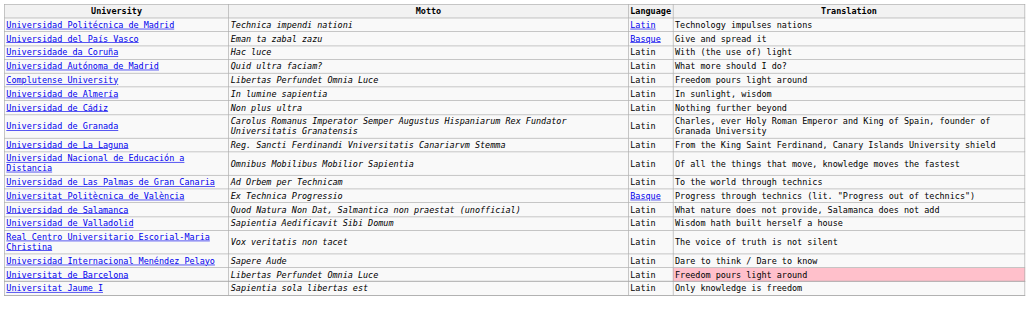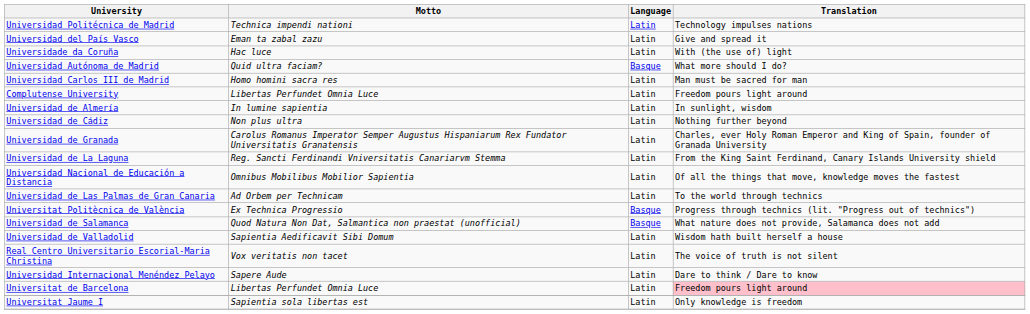 <table class="wikitable sortable plainrowheaders">
 <tr>
 <th>University</th>
 <th>Motto</th>
 <th>Language</th>
 <th>Translation</th>
 </tr>
 <tr>
 <td><a href='#'>Universidad Politécnica de Madrid</a></td>
 <td><em>Technica impendi nationi</em></td>
 <td><a href='#'>Latin</a></td>
 <td>Technology impulses nations</td>
 </tr>
 <tr>
 <td><a href='#'>Universidad del País Vasco</a></td>
 <td><em>Eman ta zabal zazu</em></td>
-<td><a href='#'>Basque</a></td>
+<td>Latin</td>
 <td>Give and spread it</td>
 </tr>
 <tr>
 <td><a href='#'>Universidade da Coruña</a></td>
 <td><em>Hac luce</em></td>
 <td>Latin</td>
 <td>With (the use of) light</td>
 </tr>
 <tr>
 <td><a href='#'>Universidad Autónoma de Madrid</a></td>
 <td><em>Quid ultra faciam?</em></td>
+<td><a href='#'>Basque</a></td>
+<td>What more should I do?</td>
+</tr>
+<tr>
+<td><a href='#'>Universidad Carlos III de Madrid</a></td>
+<td><em>Homo homini sacra res</em></td>
 <td>Latin</td>
-<td>What more should I do?</td>
+<td>Man must be sacred for man</td>
 </tr>
 <tr>
 <td><a href='#'>Complutense University</a></td>
 <td><em>Libertas Perfundet Omnia Luce</em></td>
 <td>Latin</td>
 <td>Freedom pours light around</td>
 </tr>
 <tr>
 <td><a href='#'>Universidad de Almería</a></td>
 <td><em>In lumine sapientia</em></td>
 <td>Latin</td>
 <td>In sunlight, wisdom</td>
 </tr>
 <tr>
 <td><a href='#'>Universidad de Cádiz</a></td>
 <td><em>Non plus ultra</em></td>
 <td>Latin</td>
 <td>Nothing further beyond</td>
 </tr>
 <tr>
 <td><a href='#'>Universidad de Granada</a></td>
 <td><em>Carolus Romanus Imperator Semper Augustus Hispaniarum Rex Fundator Universitatis Granatensis</em></td>
 <td>Latin</td>
 <td>Charles, ever Holy Roman Emperor and King of Spain, founder of Granada University</td>
 </tr>
 <tr>
 <td><a href='#'>Universidad de La Laguna</a></td>
 <td><em>Reg. Sancti Ferdinandi Vniversitatis Canariarvm Stemma</em></td>
 <td>Latin</td>
 <td>From the King Saint Ferdinand, Canary Islands University shield</td>
 </tr>
 <tr>
 <td><a href='#'>Universidad Nacional de Educación a Distancia</a></td>
 <td><em>Omnibus Mobilibus Mobilior Sapientia</em></td>
 <td>Latin</td>
 <td>Of all the things that move, knowledge moves the fastest</td>
 </tr>
 <tr>
 <td><a href='#'>Universidad de Las Palmas de Gran Canaria</a></td>
 <td><em>Ad Orbem per Technicam</em></td>
 <td>Latin</td>
 <td>To the world through technics</td>
 </tr>
 <tr>
 <td><a href='#'>Universitat Politècnica de València</a></td>
 <td><em>Ex Technica Progressio</em></td>
 <td><a href='#'>Basque</a></td>
 <td>Progress through technics (lit. "Progress out of technics")</td>
 </tr>
 <tr>
 <td><a href='#'>Universidad de Salamanca</a></td>
 <td><em>Quod Natura Non Dat, Salmantica non praestat (unofficial)</em></td>
-<td>Latin</td>
+<td><a href='#'>Basque</a></td>
 <td>What nature does not provide, Salamanca does not add</td>
 </tr>
 <tr>
 <td><a href='#'>Universidad de Valladolid</a></td>
 <td><em>Sapientia Aedificavit Sibi Domum</em></td>
 <td>Latin</td>
 <td>Wisdom hath built herself a house</td>
 </tr>
 <tr>
 <td><a href='#'>Real Centro Universitario Escorial-Maria Christina</a></td>
 <td><em>Vox veritatis non tacet</em></td>
 <td>Latin</td>
 <td>The voice of truth is not silent</td>
 </tr>
 <tr>
 <td><a href='#'>Universidad Internacional Menéndez Pelayo</a></td>
 <td><em>Sapere Aude</em></td>
 <td>Latin</td>
 <td>Dare to think / Dare to know</td>
 </tr>
 <tr>
 <td><a href='#'>Universitat de Barcelona</a></td>
 <td><em>Libertas Perfundet Omnia Luce</em></td>
 <td>Latin</td>
 <td style="background: pink;">Freedom pours light around</td>
 </tr>
 <tr>
 </tr>
 <tr>
 <td><a href='#'>Universitat Jaume I</a></td>
 <td><em>Sapientia sola libertas est</em></td>
 <td>Latin</td>
 <td>Only knowledge is freedom</td>
 </tr>
 <tr>
 </tr>
 </table>
